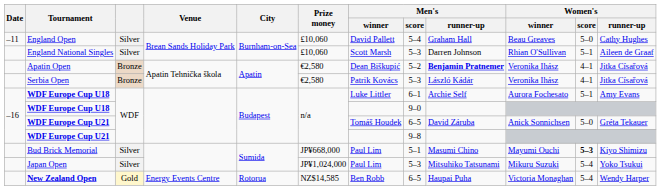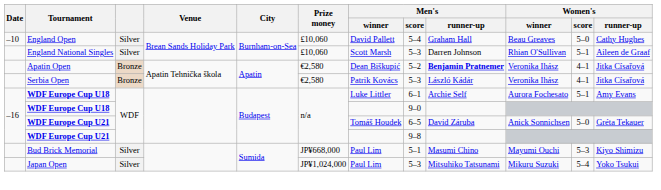 <table class="wikitable sortable" style="font-size: 85%">
 <tr>
 <th rowspan="2">Date</th>
 <th rowspan="2">Tournament</th>
 <th rowspan="2"></th>
 <th rowspan="2">Venue</th>
 <th rowspan="2">City</th>
 <th rowspan="2" class=unsortable>Prize<br>money</th>
 <th colspan="3">Men's</th>
 <th colspan="3">Women's</th>
 </tr>
 <tr>
 <th>winner</th>
 <th class=unsortable>score</th>
 <th>runner-up</th>
 <th>winner</th>
 <th class=unsortable>score</th>
 <th>runner-up</th>
 </tr>
 <tr>
-<td>–11</td>
+<td>–10</td>
 <td><a href='#'>England Open</a></td>
 <td bgcolor="f2f2f2" align="center">Silver</td>
 <td rowspan=2><a href='#'>Brean Sands Holiday Park</a></td>
 <td rowspan=2> <a href='#'>Burnham-on-Sea</a></td>
 <td>£10,060</td>
 <td> <a href='#'>David Pallett</a></td>
 <td align="center">5–4</td>
 <td> <a href='#'>Graham Hall</a></td>
 <td> <a href='#'>Beau Greaves</a></td>
 <td align="center">5–0</td>
 <td> <a href='#'>Cathy Hughes</a></td>
 </tr>
 <tr>
 <td></td>
 <td><a href='#'>England National Singles</a></td>
 <td bgcolor="f2f2f2" align="center">Silver</td>
 <td>£10,060</td>
 <td> <a href='#'>Scott Marsh</a></td>
 <td align="center">5–3</td>
 <td> Darren Johnson</td>
 <td> <a href='#'>Rhian O'Sullivan</a></td>
 <td align="center">5–1</td>
 <td> <a href='#'>Aileen de Graaf</a></td>
 </tr>
 <tr>
 <td></td>
 <td><a href='#'>Apatin Open</a></td>
 <td bgcolor="ecd9c6" align="center">Bronze</td>
 <td rowspan=2>Apatin Tehnička škola</td>
 <td rowspan=2> <a href='#'>Apatin</a></td>
 <td>€2,580</td>
 <td> <a href='#'>Dean Biškupić</a></td>
 <td align="center">5–2</td>
 <td><strong> <a href='#'>Benjamin Pratnemer</a></strong></td>
 <td> <a href='#'>Veronika Ihász</a></td>
 <td align="center">4–1</td>
 <td> <a href='#'>Jitka Císařová</a></td>
 </tr>
 <tr>
 <td></td>
 <td><a href='#'>Serbia Open</a></td>
 <td bgcolor="ecd9c6" align="center">Bronze</td>
 <td>€2,580</td>
 <td> <a href='#'>Patrik Kovács</a></td>
 <td align="center">5–3</td>
 <td> <a href='#'>László Kádár</a></td>
 <td> <a href='#'>Veronika Ihász</a></td>
 <td align="center">4–1</td>
 <td> <a href='#'>Jitka Císařová</a></td>
 </tr>
 <tr>
 <td rowspan=4>–16</td>
 <td><strong><a href='#'>WDF Europe Cup U18</a></strong> <strong></strong></td>
 <td rowspan=4 align="center">WDF</td>
 <td rowspan=4></td>
 <td rowspan=4> <a href='#'>Budapest</a></td>
 <td rowspan=4>n/a</td>
 <td> <a href='#'>Luke Littler</a></td>
 <td align="center">6–1</td>
 <td> <a href='#'>Archie Self</a></td>
 <td> <a href='#'>Aurora Fochesato</a></td>
 <td align="center">5–1</td>
 <td> <a href='#'>Amy Evans</a></td>
 </tr>
 <tr>
 <td><strong><a href='#'>WDF Europe Cup U18</a></strong> <strong></strong></td>
 <td></td>
 <td align="center">9–0</td>
 <td></td>
 <td colspan=3 style="background:#c8ccd1"></td>
 </tr>
 <tr>
 <td><strong><a href='#'>WDF Europe Cup U21</a></strong> <strong></strong></td>
 <td> <a href='#'>Tomáš Houdek</a></td>
 <td align="center">6–5</td>
 <td> <a href='#'>David Záruba</a></td>
 <td> <a href='#'>Anick Sonnichsen</a></td>
 <td align="center">5–0</td>
 <td> <a href='#'>Gréta Tekauer</a></td>
 </tr>
 <tr>
 <td><strong><a href='#'>WDF Europe Cup U21</a></strong> <strong></strong></td>
 <td></td>
 <td align="center">9–8</td>
 <td></td>
 <td colspan=3 style="background:#c8ccd1"></td>
 </tr>
 <tr>
 <td></td>
 <td><a href='#'>Bud Brick Memorial</a></td>
 <td bgcolor="f2f2f2" align="center">Silver</td>
 <td rowspan=2></td>
 <td rowspan=2> <a href='#'>Sumida</a></td>
 <td>JP¥668,000</td>
 <td> <a href='#'>Paul Lim</a></td>
 <td align="center">5–1</td>
 <td> <a href='#'>Masumi Chino</a></td>
 <td> <a href='#'>Mayumi Ouchi</a></td>
-<td align="center"><strong>5–3</strong></td>
+<td align="center">5–3</td>
 <td> <a href='#'>Kiyo Shimizu</a></td>
 </tr>
 <tr>
 <td></td>
 <td><a href='#'>Japan Open</a></td>
 <td bgcolor="f2f2f2" align="center">Silver</td>
 <td>JP¥1,024,000</td>
 <td> <a href='#'>Paul Lim</a></td>
 <td align="center">5–3</td>
 <td> <a href='#'>Mitsuhiko Tatsunami</a></td>
 <td> <a href='#'>Mikuru Suzuki</a></td>
 <td align="center">5–4</td>
 <td> <a href='#'>Yoko Tsukui</a></td>
 </tr>
-<tr>
-<td></td>
-<td><strong><a href='#'>New Zealand Open</a></strong></td>
-<td bgcolor="fff7cc" align="center">Gold</td>
-<td><a href='#'>Energy Events Centre</a></td>
-<td> <a href='#'>Rotorua</a></td>
-<td>NZ$14,585</td>
-<td> <a href='#'>Ben Robb</a></td>
-<td align="center">6–5</td>
-<td> <a href='#'>Haupai Puha</a></td>
-<td> <a href='#'>Victoria Monaghan</a></td>
-<td align="center">5–4</td>
-<td> <a href='#'>Wendy Harper</a></td>
-</tr>
 </table>
